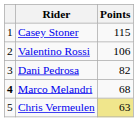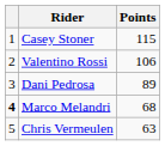 <table class="wikitable" style="font-size: 95%;">
 <tr>
 <th></th>
 <th>Rider</th>
 <th>Points</th>
 </tr>
 <tr>
 <td align=center>1</td>
 <td> <a href='#'>Casey Stoner</a></td>
 <td align=right>115</td>
 </tr>
 <tr>
 <td align=center>2</td>
 <td> <a href='#'>Valentino Rossi</a></td>
 <td align=right>106</td>
 </tr>
 <tr>
 <td align=center>3</td>
 <td> <a href='#'>Dani Pedrosa</a></td>
-<td align=right>82</td>
+<td align=right>89</td>
 </tr>
 <tr>
 <td align=center><strong>4</strong></td>
 <td> <a href='#'>Marco Melandri</a></td>
 <td align=right>68</td>
 </tr>
 <tr>
 <td align=center>5</td>
 <td> <a href='#'>Chris Vermeulen</a></td>
-<td align=right style="background: khaki;">63</td>
+<td align=right>63</td>
 </tr>
 </table>
